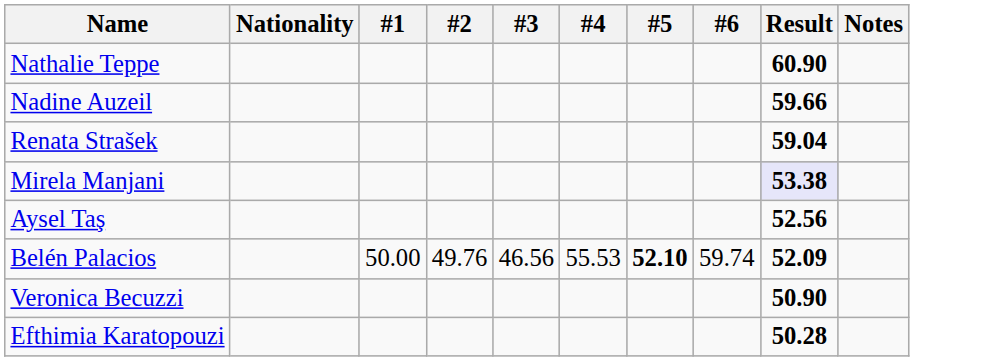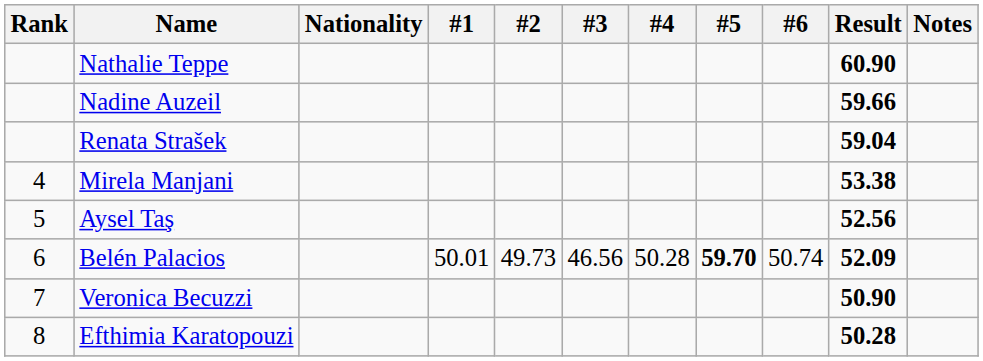 <table class="wikitable sortable" style="text-align:center">
 <tr>
+<th>Rank</th>
 <th>Name</th>
 <th>Nationality</th>
 <th>#1</th>
 <th>#2</th>
 <th>#3</th>
 <th>#4</th>
 <th>#5</th>
 <th>#6</th>
 <th>Result</th>
 <th>Notes</th>
 </tr>
 <tr>
+<td></td>
 <td align=left><a href='#'>Nathalie Teppe</a></td>
 <td align=left></td>
 <td></td>
 <td></td>
 <td></td>
 <td></td>
 <td></td>
 <td></td>
 <td><strong>60.90</strong></td>
 <td></td>
 </tr>
 <tr>
+<td></td>
 <td align=left><a href='#'>Nadine Auzeil</a></td>
 <td align=left></td>
 <td></td>
 <td></td>
 <td></td>
 <td></td>
 <td></td>
 <td></td>
 <td><strong>59.66</strong></td>
 <td></td>
 </tr>
 <tr>
+<td></td>
 <td align=left><a href='#'>Renata Strašek</a></td>
 <td align=left></td>
 <td></td>
 <td></td>
 <td></td>
 <td></td>
 <td></td>
 <td></td>
 <td><strong>59.04</strong></td>
 <td></td>
 </tr>
 <tr>
+<td>4</td>
 <td align=left><a href='#'>Mirela Manjani</a></td>
 <td align=left></td>
 <td></td>
 <td></td>
 <td></td>
 <td></td>
 <td></td>
 <td></td>
-<td style="background: lavender;"><strong>53.38</strong></td>
+<td><strong>53.38</strong></td>
 <td></td>
 </tr>
 <tr>
+<td>5</td>
 <td align=left><a href='#'>Aysel Taş</a></td>
 <td align=left></td>
 <td></td>
 <td></td>
 <td></td>
 <td></td>
 <td></td>
 <td></td>
 <td><strong>52.56</strong></td>
 <td></td>
 </tr>
 <tr>
+<td>6</td>
 <td align=left><a href='#'>Belén Palacios</a></td>
 <td align=left></td>
-<td>50.00</td>
-<td>49.76</td>
+<td>50.01</td>
+<td>49.73</td>
 <td>46.56</td>
-<td>55.53</td>
-<td><strong>52.10</strong></td>
-<td>59.74</td>
+<td>50.28</td>
+<td><strong>59.70</strong></td>
+<td>50.74</td>
 <td><strong>52.09</strong></td>
 <td></td>
 </tr>
 <tr>
+<td>7</td>
 <td align=left><a href='#'>Veronica Becuzzi</a></td>
 <td align=left></td>
 <td></td>
 <td></td>
 <td></td>
 <td></td>
 <td></td>
 <td></td>
 <td><strong>50.90</strong></td>
 <td></td>
 </tr>
 <tr>
+<td>8</td>
 <td align=left><a href='#'>Efthimia Karatopouzi</a></td>
 <td align=left></td>
 <td></td>
 <td></td>
 <td></td>
 <td></td>
 <td></td>
 <td></td>
 <td><strong>50.28</strong></td>
 <td></td>
 </tr>
 </table>
